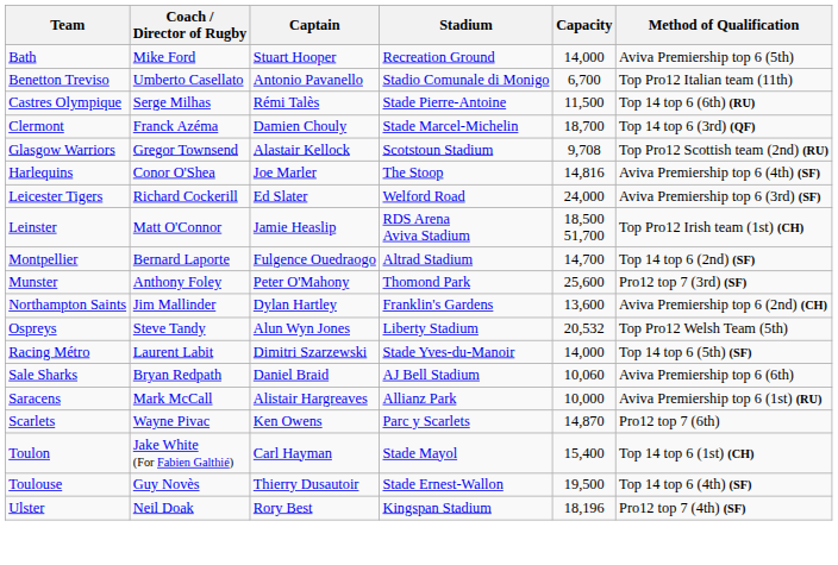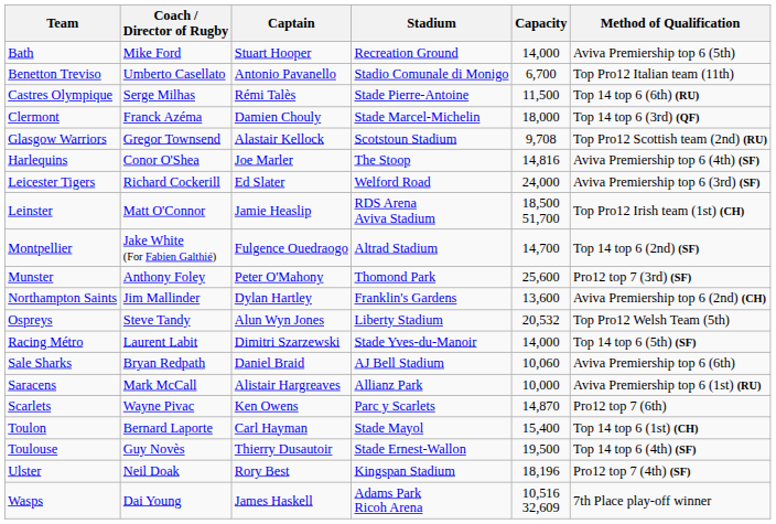 <table class="wikitable sortable">
 <tr>
 <th>Team</th>
 <th>Coach /<br>Director of Rugby</th>
 <th>Captain</th>
 <th>Stadium</th>
 <th>Capacity</th>
 <th>Method of Qualification</th>
 </tr>
 <tr>
 <td> <a href='#'>Bath</a></td>
 <td> <a href='#'>Mike Ford</a></td>
 <td> <a href='#'>Stuart Hooper</a></td>
 <td><a href='#'>Recreation Ground</a></td>
 <td style="text-align:center;">14,000</td>
 <td>Aviva Premiership top 6 (5th)</td>
 </tr>
 <tr>
 <td> <a href='#'>Benetton Treviso</a></td>
 <td> <a href='#'>Umberto Casellato</a></td>
 <td> <a href='#'>Antonio Pavanello</a></td>
 <td><a href='#'>Stadio Comunale di Monigo</a></td>
 <td style="text-align:center;">6,700</td>
 <td>Top Pro12 Italian team (11th)</td>
 </tr>
 <tr>
 <td> <a href='#'>Castres Olympique</a></td>
 <td> <a href='#'>Serge Milhas</a></td>
 <td> <a href='#'>Rémi Talès</a></td>
 <td><a href='#'>Stade Pierre-Antoine</a></td>
 <td style="text-align:center;">11,500</td>
 <td>Top 14 top 6 (6th) <small><strong>(RU)</strong></small></td>
 </tr>
 <tr>
 <td> <a href='#'>Clermont</a></td>
 <td> <a href='#'>Franck Azéma</a></td>
 <td> <a href='#'>Damien Chouly</a></td>
 <td><a href='#'>Stade Marcel-Michelin</a></td>
-<td style="text-align:center;">18,700</td>
+<td style="text-align:center;">18,000</td>
 <td>Top 14 top 6 (3rd) <small><strong>(QF)</strong></small></td>
 </tr>
 <tr>
 <td> <a href='#'>Glasgow Warriors</a></td>
 <td> <a href='#'>Gregor Townsend</a></td>
 <td> <a href='#'>Alastair Kellock</a></td>
 <td><a href='#'>Scotstoun Stadium</a></td>
 <td style="text-align:center;">9,708</td>
 <td>Top Pro12 Scottish team (2nd) <small><strong>(RU)</strong></small></td>
 </tr>
 <tr>
 <td> <a href='#'>Harlequins</a></td>
 <td> <a href='#'>Conor O'Shea</a></td>
 <td> <a href='#'>Joe Marler</a></td>
 <td><a href='#'>The Stoop</a></td>
 <td style="text-align:center;">14,816</td>
 <td>Aviva Premiership top 6 (4th) <small><strong>(SF)</strong></small></td>
 </tr>
 <tr>
 <td> <a href='#'>Leicester Tigers</a></td>
 <td> <a href='#'>Richard Cockerill</a></td>
 <td> <a href='#'>Ed Slater</a></td>
 <td><a href='#'>Welford Road</a></td>
 <td style="text-align:center;">24,000</td>
 <td>Aviva Premiership top 6 (3rd) <small><strong>(SF)</strong></small></td>
 </tr>
 <tr>
 <td> <a href='#'>Leinster</a></td>
 <td> <a href='#'>Matt O'Connor</a></td>
 <td> <a href='#'>Jamie Heaslip</a></td>
 <td><a href='#'>RDS Arena</a><br><a href='#'>Aviva Stadium</a></td>
 <td style="text-align:center;">18,500<br>51,700</td>
 <td>Top Pro12 Irish team (1st) <small><strong>(CH)</strong></small></td>
 </tr>
 <tr>
 <td> <a href='#'>Montpellier</a></td>
-<td> <a href='#'>Bernard Laporte</a></td>
+<td> <a href='#'>Jake White</a><br><small>(For  <a href='#'>Fabien Galthié</a>)</small></td>
 <td> <a href='#'>Fulgence Ouedraogo</a></td>
 <td><a href='#'>Altrad Stadium</a></td>
 <td style="text-align:center;">14,700</td>
 <td>Top 14 top 6 (2nd) <small><strong>(SF)</strong></small></td>
 </tr>
 <tr>
 <td> <a href='#'>Munster</a></td>
 <td> <a href='#'>Anthony Foley</a></td>
 <td> <a href='#'>Peter O'Mahony</a></td>
 <td><a href='#'>Thomond Park</a></td>
 <td style="text-align:center;">25,600</td>
 <td>Pro12 top 7 (3rd) <small><strong>(SF)</strong></small></td>
 </tr>
 <tr>
 <td> <a href='#'>Northampton Saints</a></td>
 <td> <a href='#'>Jim Mallinder</a></td>
 <td> <a href='#'>Dylan Hartley</a></td>
 <td><a href='#'>Franklin's Gardens</a></td>
 <td style="text-align:center;">13,600</td>
 <td>Aviva Premiership top 6 (2nd) <small><strong>(CH)</strong></small></td>
 </tr>
 <tr>
 <td> <a href='#'>Ospreys</a></td>
 <td> <a href='#'>Steve Tandy</a></td>
 <td> <a href='#'>Alun Wyn Jones</a></td>
 <td><a href='#'>Liberty Stadium</a></td>
 <td style="text-align:center;">20,532</td>
 <td>Top Pro12 Welsh Team (5th)</td>
 </tr>
 <tr>
 <td> <a href='#'>Racing Métro</a></td>
 <td> <a href='#'>Laurent Labit</a></td>
 <td> <a href='#'>Dimitri Szarzewski</a></td>
 <td><a href='#'>Stade Yves-du-Manoir</a></td>
 <td style="text-align:center;">14,000</td>
 <td>Top 14 top 6 (5th) <small><strong>(SF)</strong></small></td>
 </tr>
 <tr>
 <td> <a href='#'>Sale Sharks</a></td>
 <td> <a href='#'>Bryan Redpath</a></td>
 <td> <a href='#'>Daniel Braid</a></td>
 <td><a href='#'>AJ Bell Stadium</a></td>
 <td style="text-align:center;">10,060</td>
 <td>Aviva Premiership top 6 (6th)</td>
 </tr>
 <tr>
 <td> <a href='#'>Saracens</a></td>
 <td> <a href='#'>Mark McCall</a></td>
 <td> <a href='#'>Alistair Hargreaves</a></td>
 <td><a href='#'>Allianz Park</a></td>
 <td style="text-align:center;">10,000</td>
 <td>Aviva Premiership top 6 (1st) <small><strong>(RU)</strong></small></td>
 </tr>
 <tr>
 <td> <a href='#'>Scarlets</a></td>
 <td> <a href='#'>Wayne Pivac</a></td>
 <td> <a href='#'>Ken Owens</a></td>
 <td><a href='#'>Parc y Scarlets</a></td>
 <td style="text-align:center;">14,870</td>
 <td>Pro12 top 7 (6th)</td>
 </tr>
 <tr>
 <td> <a href='#'>Toulon</a></td>
-<td> <a href='#'>Jake White</a><br><small>(For  <a href='#'>Fabien Galthié</a>)</small></td>
+<td> <a href='#'>Bernard Laporte</a></td>
 <td> <a href='#'>Carl Hayman</a></td>
 <td><a href='#'>Stade Mayol</a></td>
 <td style="text-align:center;">15,400</td>
 <td>Top 14 top 6 (1st) <small><strong>(CH)</strong></small></td>
 </tr>
 <tr>
 <td> <a href='#'>Toulouse</a></td>
 <td> <a href='#'>Guy Novès</a></td>
 <td> <a href='#'>Thierry Dusautoir</a></td>
 <td><a href='#'>Stade Ernest-Wallon</a></td>
 <td style="text-align:center;">19,500</td>
 <td>Top 14 top 6 (4th) <small><strong>(SF)</strong></small></td>
 </tr>
 <tr>
 <td> <a href='#'>Ulster</a></td>
 <td> <a href='#'>Neil Doak</a></td>
 <td> <a href='#'>Rory Best</a></td>
 <td><a href='#'>Kingspan Stadium</a></td>
 <td style="text-align:center;">18,196</td>
 <td>Pro12 top 7 (4th) <small><strong>(SF)</strong></small></td>
 </tr>
+<tr>
+<td> <a href='#'>Wasps</a></td>
+<td> <a href='#'>Dai Young</a></td>
+<td> <a href='#'>James Haskell</a></td>
+<td><a href='#'>Adams Park</a><br><a href='#'>Ricoh Arena</a></td>
+<td style="text-align:center;">10,516<br>32,609</td>
+<td>7th Place play-off winner</td>
+</tr>
 </table>
